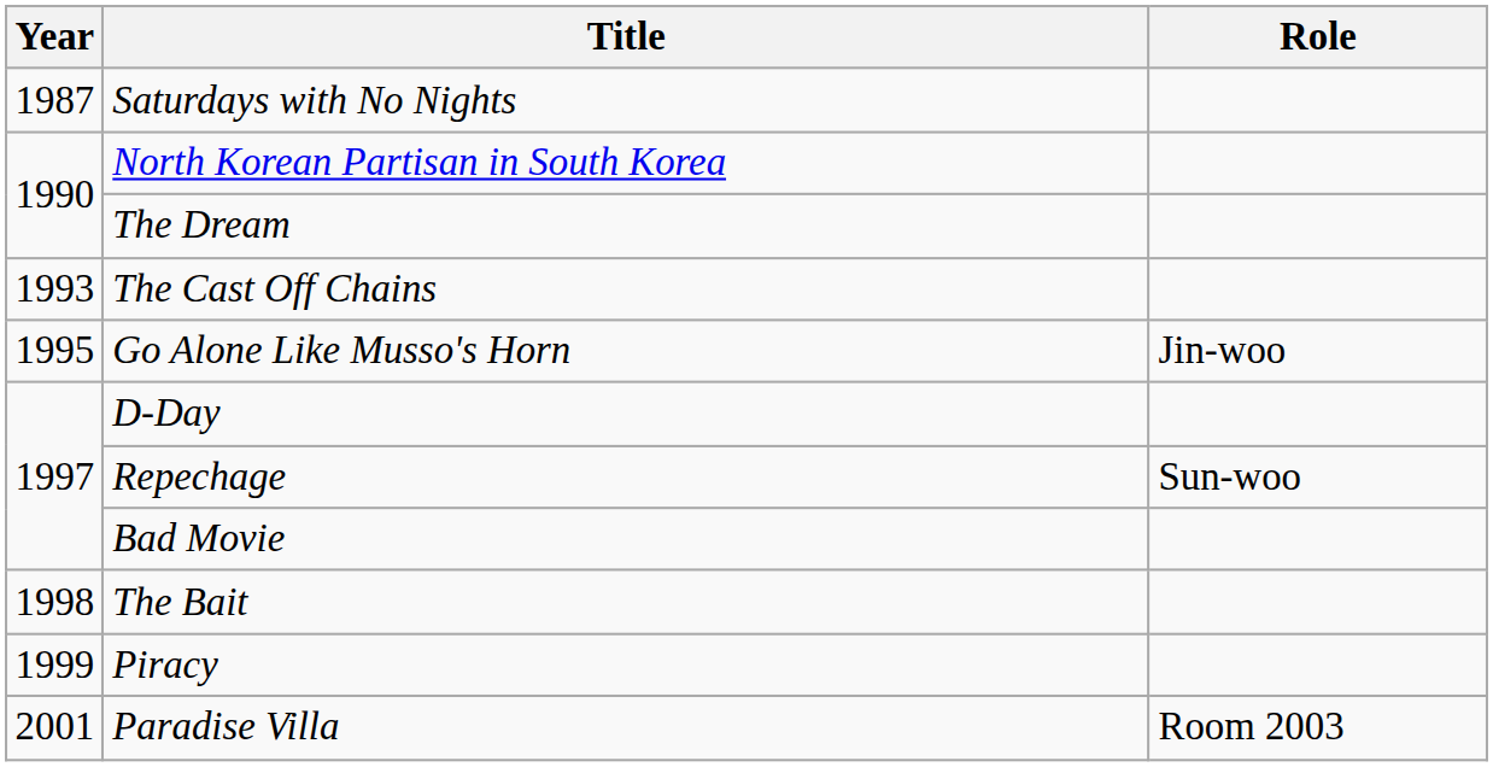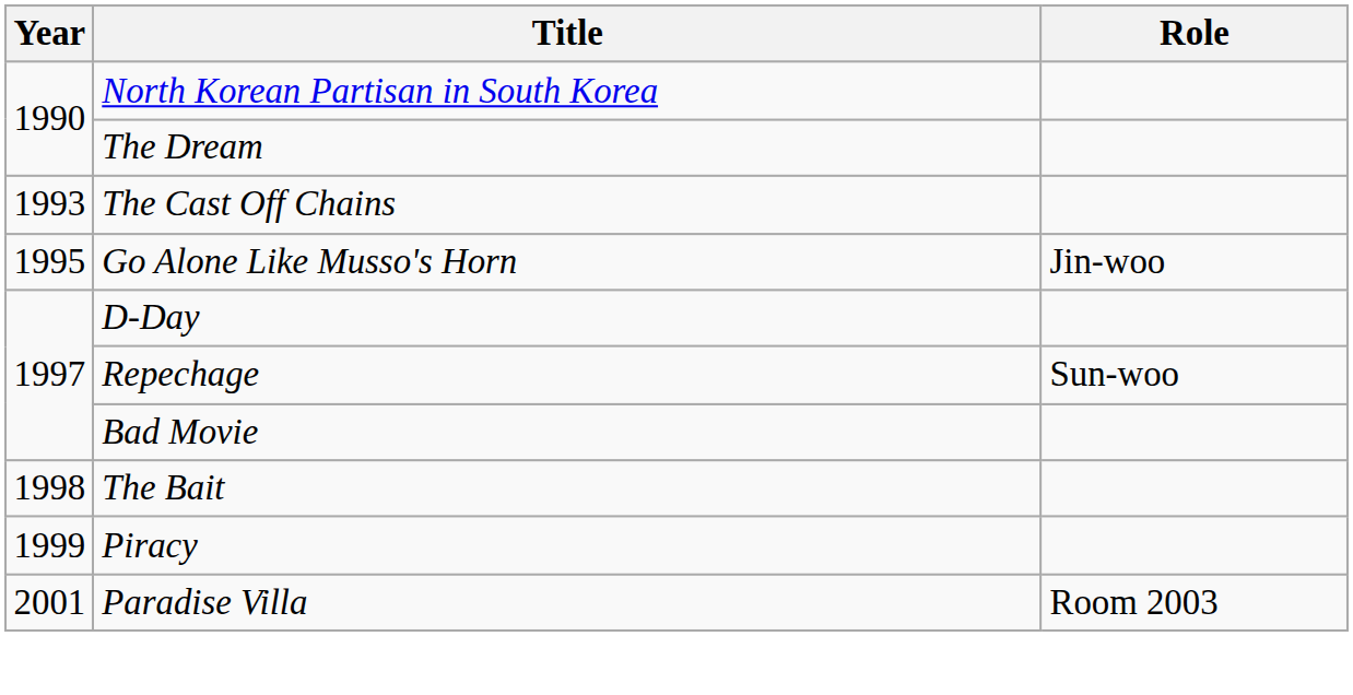 <table class="wikitable" style="width:600px">
 <tr>
 <th width=10>Year</th>
 <th>Title</th>
 <th>Role</th>
-</tr>
-<tr>
-<td>1987</td>
-<td><em>Saturdays with No Nights</em></td>
-<td></td>
 </tr>
 <tr>
 <td rowspan=2>1990</td>
 <td><em><a href='#'>North Korean Partisan in South Korea</a></em></td>
 <td></td>
 </tr>
 <tr>
 <td><em>The Dream</em></td>
 <td></td>
 </tr>
 <tr>
 <td>1993</td>
 <td><em>The Cast Off Chains</em></td>
 <td></td>
 </tr>
 <tr>
 <td>1995</td>
 <td><em>Go Alone Like Musso's Horn</em></td>
 <td>Jin-woo</td>
 </tr>
 <tr>
 <td rowspan=3>1997</td>
 <td><em>D-Day</em></td>
 <td></td>
 </tr>
 <tr>
 <td><em>Repechage</em></td>
 <td>Sun-woo</td>
 </tr>
 <tr>
 <td><em>Bad Movie</em></td>
 <td></td>
 </tr>
 <tr>
 <td>1998</td>
 <td><em>The Bait</em></td>
 <td></td>
 </tr>
 <tr>
 <td>1999</td>
 <td><em>Piracy</em></td>
 <td></td>
 </tr>
 <tr>
 <td>2001</td>
 <td><em>Paradise Villa</em></td>
 <td>Room 2003</td>
 </tr>
 </table>
